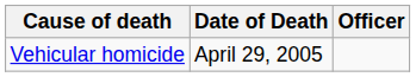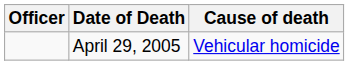 <table class="wikitable">
 <tr>
+<th>Officer</th>
+<th>Date of Death</th>
 <th>Cause of death</th>
-<th>Date of Death</th>
-<th>Officer</th>
 </tr>
 <tr>
+<td></td>
+<td>April 29, 2005</td>
 <td><a href='#'>Vehicular homicide</a></td>
-<td>April 29, 2005</td>
-<td></td>
 </tr>
 </table>
